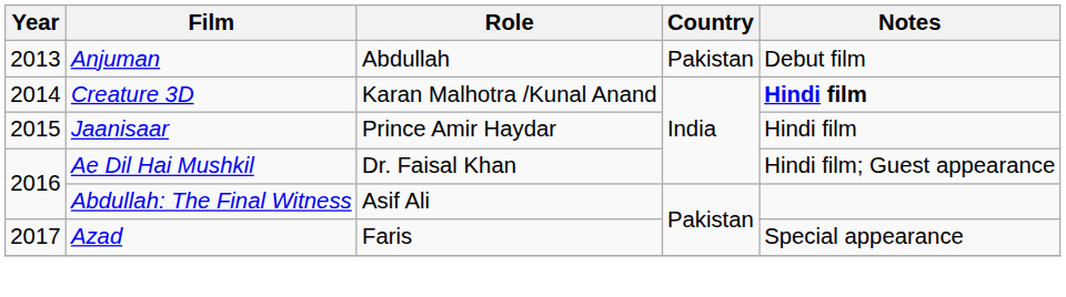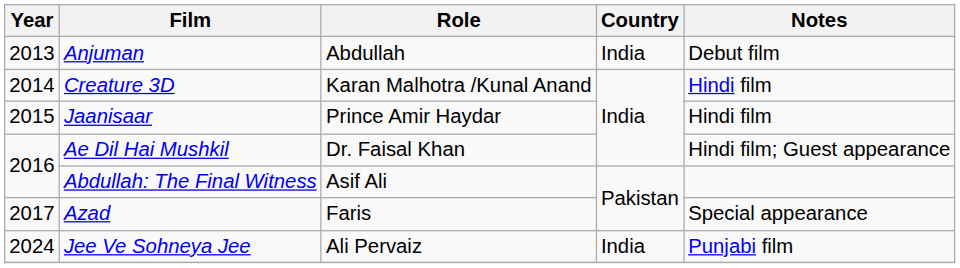 <table class="wikitable sortable">
 <tr style="text-align:center;">
 <th>Year</th>
 <th>Film</th>
 <th>Role</th>
 <th>Country</th>
 <th>Notes</th>
 </tr>
 <tr>
 <td>2013</td>
 <td><em><a href='#'>Anjuman</a></em></td>
 <td>Abdullah</td>
-<td>Pakistan</td>
+<td>India</td>
 <td>Debut film</td>
 </tr>
 <tr>
 <td>2014</td>
 <td><em><a href='#'>Creature 3D</a></em></td>
 <td>Karan Malhotra /Kunal Anand</td>
 <td rowspan="3">India</td>
-<td><strong><a href='#'>Hindi</a> film</strong></td>
+<td><a href='#'>Hindi</a> film</td>
 </tr>
 <tr>
 <td>2015</td>
 <td><em><a href='#'>Jaanisaar</a></em></td>
 <td>Prince Amir Haydar</td>
 <td>Hindi film</td>
 </tr>
 <tr>
 <td rowspan="2">2016</td>
 <td><em><a href='#'>Ae Dil Hai Mushkil</a></em></td>
 <td>Dr. Faisal Khan</td>
 <td>Hindi film; Guest appearance</td>
 </tr>
 <tr>
 <td><em><a href='#'>Abdullah: The Final Witness</a></em></td>
 <td>Asif Ali</td>
 <td rowspan="2">Pakistan</td>
 <td></td>
 </tr>
 <tr>
 <td>2017</td>
 <td><em><a href='#'>Azad</a></em></td>
 <td>Faris</td>
 <td>Special appearance</td>
 </tr>
 <tr>
+<td>2024</td>
+<td><em><a href='#'>Jee Ve Sohneya Jee</a></em></td>
+<td>Ali Pervaiz</td>
+<td>India</td>
+<td><a href='#'>Punjabi</a> film</td>
+</tr>
+<tr>
 </tr>
 </table>
